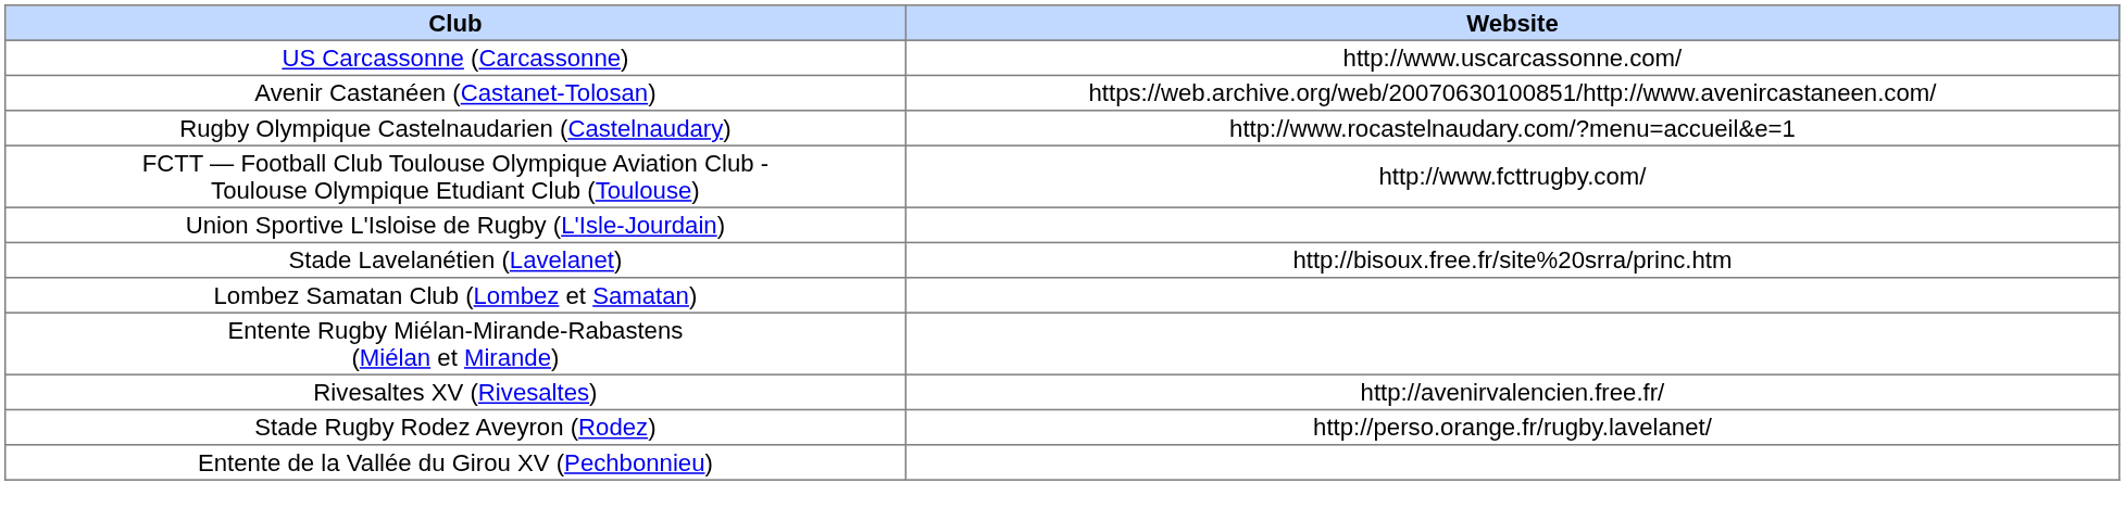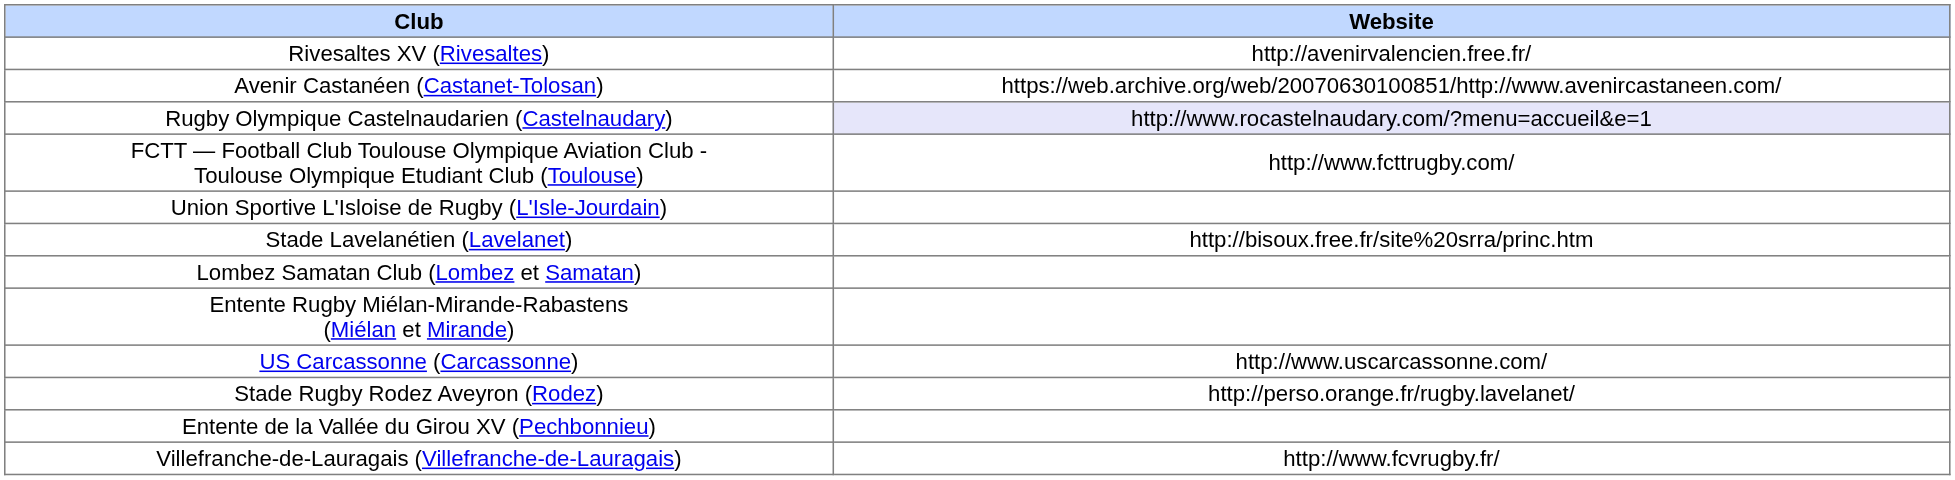 <table border=1 style="border-collapse:collapse; font-size:90%;" cellpadding=2 cellspacing=0 width=100%>
 <tr bgcolor=#C1D8FF align=center>
 <th>Club</th>
 <th>Website</th>
 </tr>
 <tr align=center>
-<td><a href='#'>US Carcassonne</a> (<a href='#'>Carcassonne</a>)</td>
-<td>http://www.uscarcassonne.com/</td>
+<td>Rivesaltes XV (<a href='#'>Rivesaltes</a>)</td>
+<td>http://avenirvalencien.free.fr/</td>
 </tr>
 <tr align=center>
 <td>Avenir Castanéen (<a href='#'>Castanet-Tolosan</a>)</td>
 <td>https://web.archive.org/web/20070630100851/http://www.avenircastaneen.com/</td>
 </tr>
 <tr align=center>
 <td>Rugby Olympique Castelnaudarien (<a href='#'>Castelnaudary</a>)</td>
-<td>http://www.rocastelnaudary.com/?menu=accueil&e=1</td>
+<td style="background: lavender;">http://www.rocastelnaudary.com/?menu=accueil&e=1</td>
 </tr>
 <tr align=center>
 <td>FCTT — Football Club Toulouse Olympique Aviation Club - <br>Toulouse Olympique Etudiant Club (<a href='#'>Toulouse</a>)</td>
 <td>http://www.fcttrugby.com/</td>
 </tr>
 <tr align=center>
 <td>Union Sportive L'Isloise de Rugby (<a href='#'>L'Isle-Jourdain</a>)</td>
 <td></td>
 </tr>
 <tr align=center>
 <td>Stade Lavelanétien (<a href='#'>Lavelanet</a>)</td>
 <td>http://bisoux.free.fr/site%20srra/princ.htm</td>
 </tr>
 <tr align=center>
 <td>Lombez Samatan Club (<a href='#'>Lombez</a> et  <a href='#'>Samatan</a>)</td>
 <td></td>
 </tr>
 <tr align=center>
 <td>Entente Rugby Miélan-Mirande-Rabastens <br> (<a href='#'>Miélan</a> et <a href='#'>Mirande</a>)</td>
 <td></td>
 </tr>
 <tr align=center>
-<td>Rivesaltes XV (<a href='#'>Rivesaltes</a>)</td>
-<td>http://avenirvalencien.free.fr/</td>
+<td><a href='#'>US Carcassonne</a> (<a href='#'>Carcassonne</a>)</td>
+<td>http://www.uscarcassonne.com/</td>
 </tr>
 <tr align=center>
 <td>Stade Rugby Rodez Aveyron (<a href='#'>Rodez</a>)</td>
 <td>http://perso.orange.fr/rugby.lavelanet/</td>
 </tr>
 <tr align=center>
 <td>Entente de la Vallée du Girou XV (<a href='#'>Pechbonnieu</a>)</td>
 <td></td>
 </tr>
+<tr align=center>
+<td>Villefranche-de-Lauragais (<a href='#'>Villefranche-de-Lauragais</a>)</td>
+<td>http://www.fcvrugby.fr/</td>
+</tr>
 </table>
